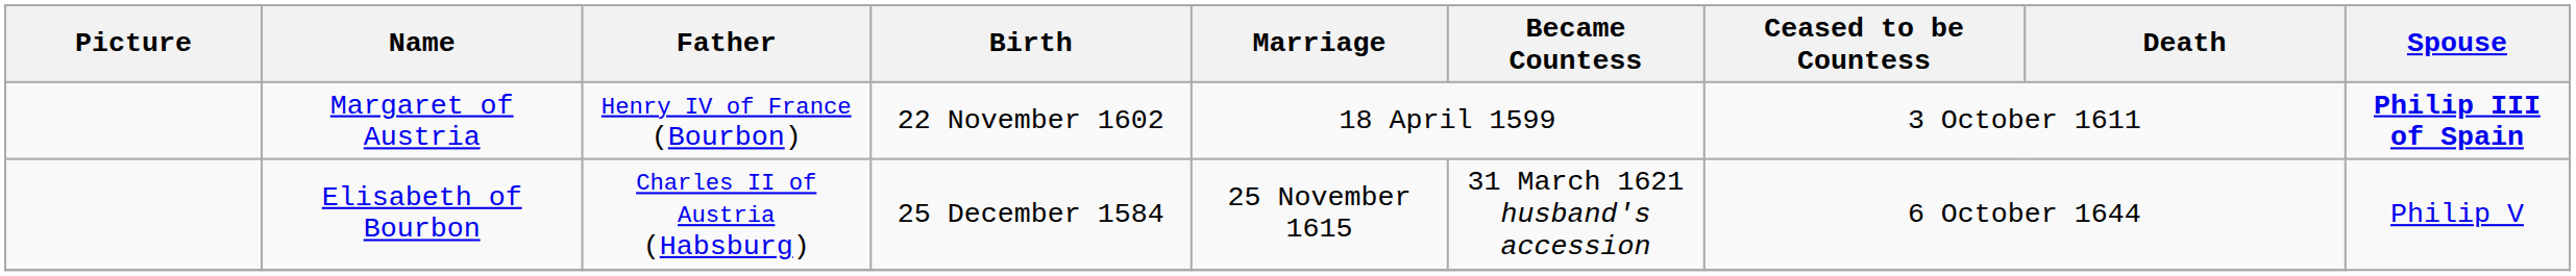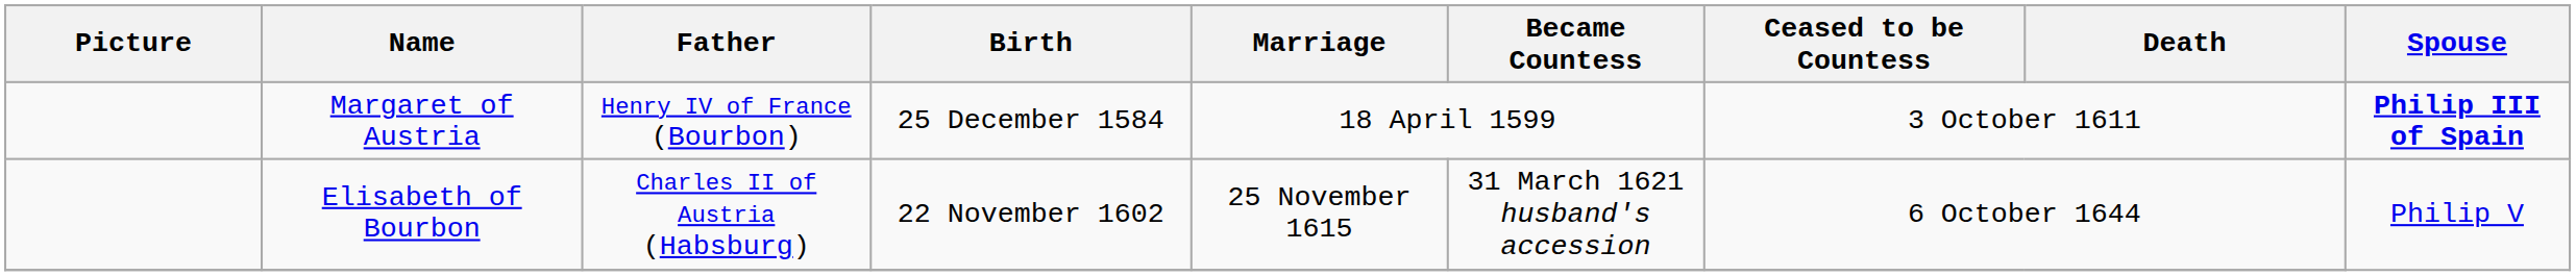 <table width=95% class="wikitable">
 <tr>
 <th width = "8%">Picture</th>
 <th width = "10%">Name</th>
 <th width = "9%">Father</th>
 <th width = "10%">Birth</th>
 <th width = "8%">Marriage</th>
 <th width = "8%">Became Countess</th>
 <th width = "10%">Ceased to be Countess</th>
 <th width = "10%">Death</th>
 <th width = "7%"><a href='#'>Spouse</a></th>
 </tr>
 <tr>
 <td align="center"></td>
 <td align="center"><a href='#'>Margaret of Austria</a></td>
 <td align="center"><small><a href='#'>Henry IV of France</a></small><br>(<a href='#'>Bourbon</a>)</td>
-<td align="center">22 November 1602</td>
+<td align="center">25 December 1584</td>
 <td align="center" colspan="2">18 April 1599</td>
 <td align="center" colspan="2">3 October 1611</td>
 <td align="center"><strong><a href='#'>Philip III of Spain</a></strong></td>
 </tr>
 <tr>
 <td align="center"></td>
 <td align="center"><a href='#'>Elisabeth of Bourbon</a></td>
 <td align="center"><small><a href='#'>Charles II of Austria</a></small><br>(<a href='#'>Habsburg</a>)</td>
-<td align="center">25 December 1584</td>
+<td align="center">22 November 1602</td>
 <td align="center">25 November 1615</td>
 <td align="center">31 March 1621<br><em>husband's accession</em></td>
 <td align="center" colspan="2">6 October 1644</td>
 <td align="center" rowspan="2"><a href='#'>Philip V</a></td>
 </tr>
 <tr>
 </tr>
 </table>
